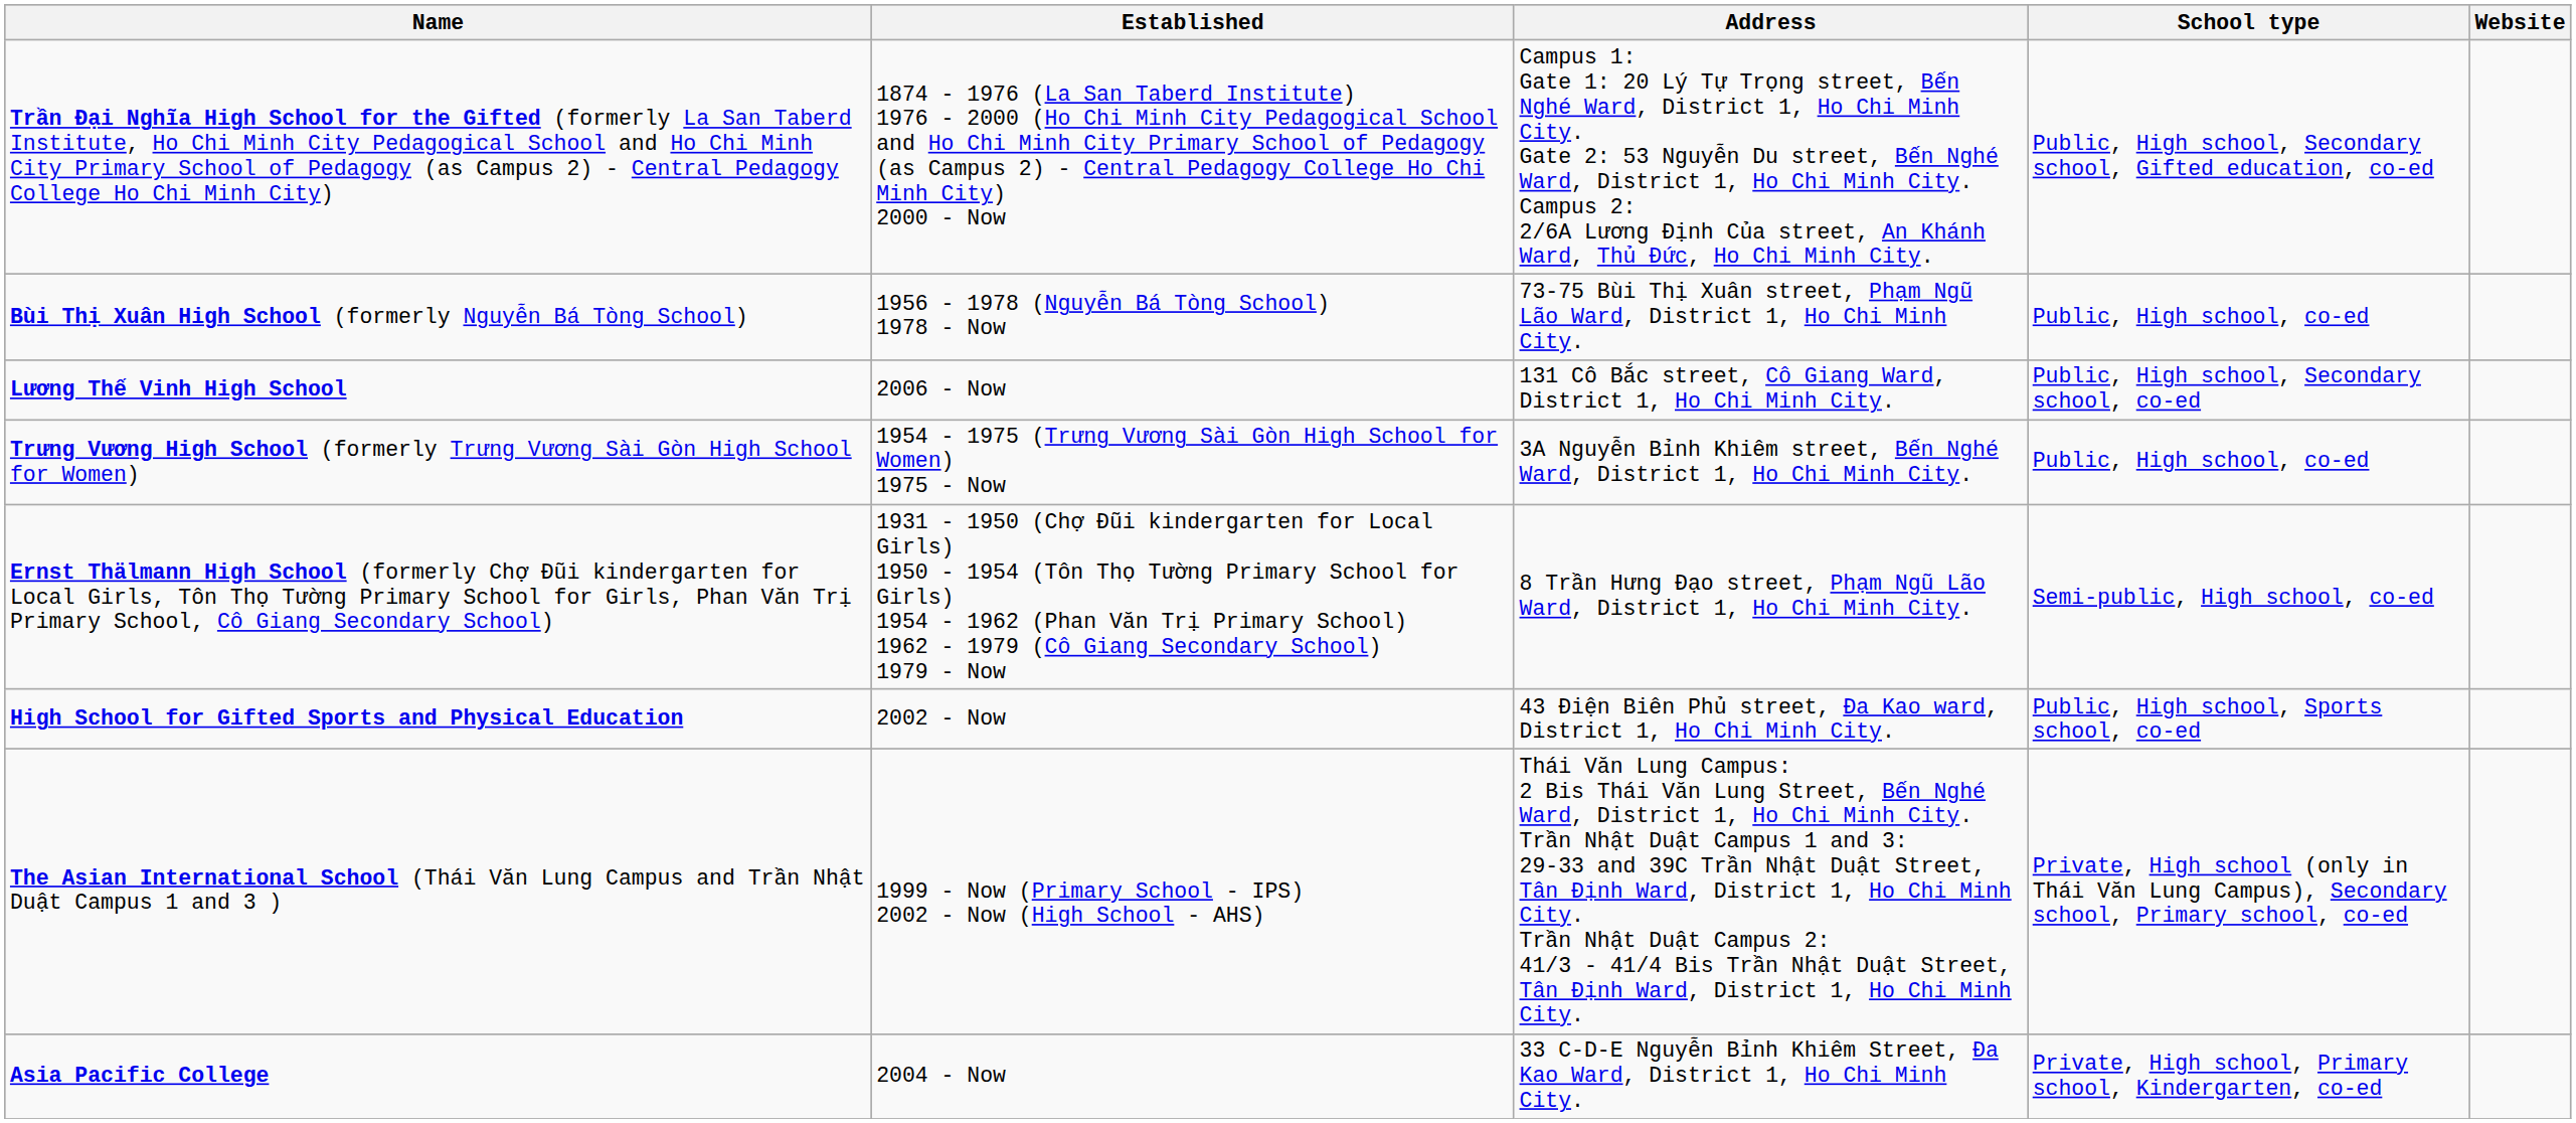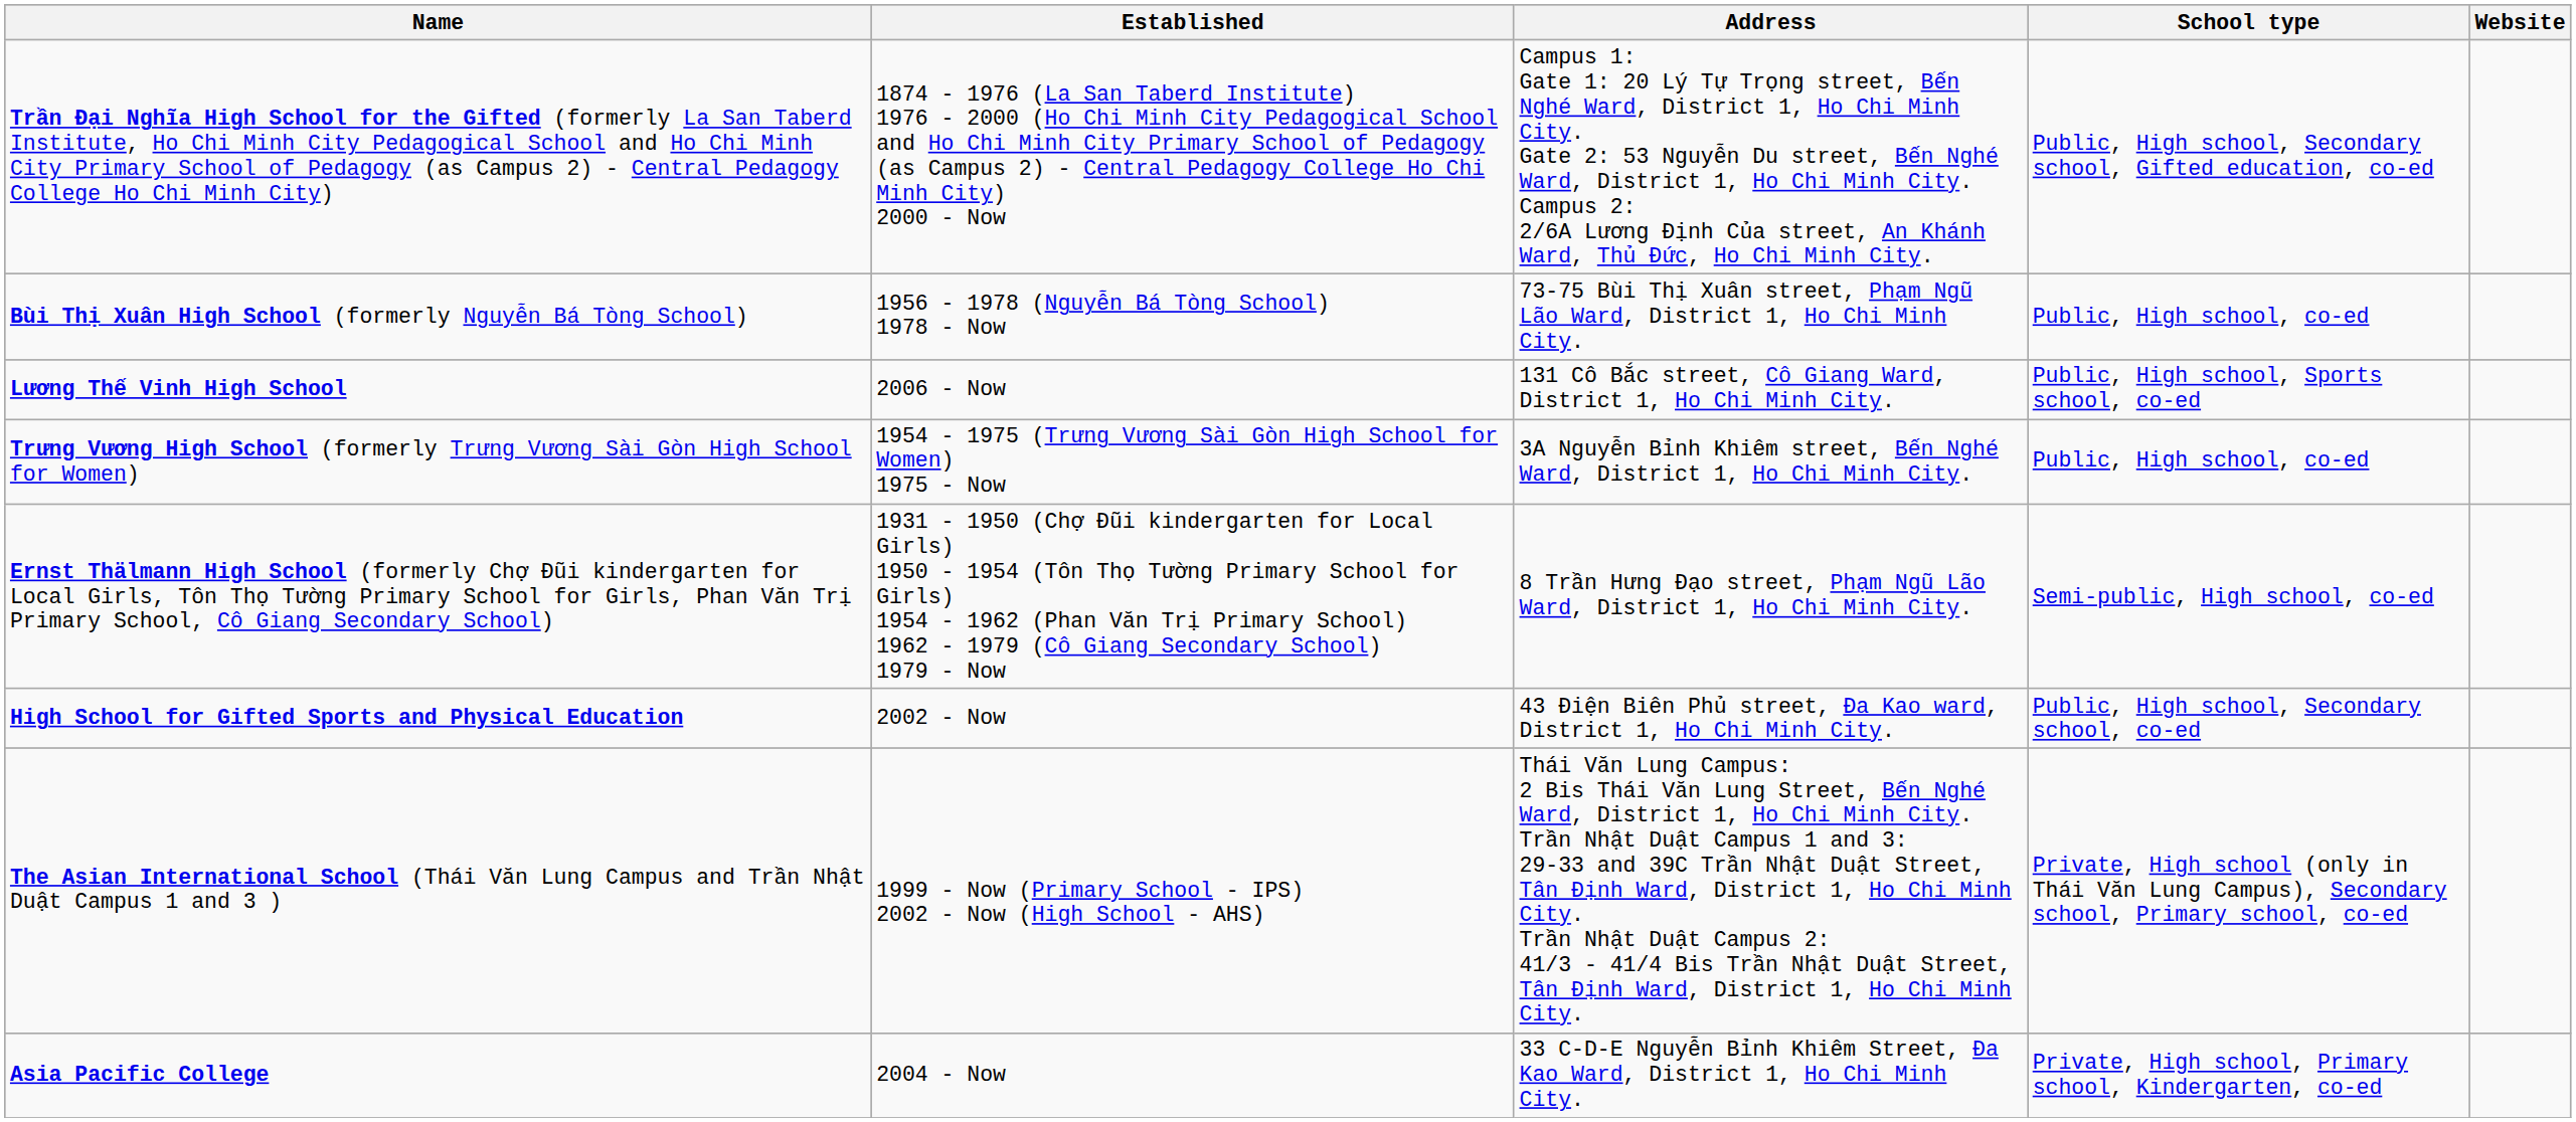 <table class="wikitable"width="175%">
 <tr>
 <th>Name</th>
 <th>Established</th>
 <th width="20%">Address</th>
 <th>School type</th>
 <th>Website</th>
 </tr>
 <tr>
 <td><strong><a href='#'>Trần Đại Nghĩa High School for the Gifted</a></strong> (formerly <a href='#'>La San Taberd Institute</a>, <a href='#'>Ho Chi Minh City Pedagogical School</a> and <a href='#'>Ho Chi Minh City Primary School of Pedagogy</a> (as Campus 2) - <a href='#'>Central Pedagogy College Ho Chi Minh City</a>)</td>
 <td>1874 - 1976 (<a href='#'>La San Taberd Institute</a>)<br>1976 - 2000 (<a href='#'>Ho Chi Minh City Pedagogical School</a> and <a href='#'>Ho Chi Minh City Primary School of Pedagogy</a> (as Campus 2) - <a href='#'>Central Pedagogy College Ho Chi Minh City</a>)<br>2000 - Now</td>
 <td>Campus 1:<br>Gate 1: 20 Lý Tự Trọng street, <a href='#'>Bến Nghé Ward</a>, District 1, <a href='#'>Ho Chi Minh City</a>.<br>Gate 2: 53 Nguyễn Du street, <a href='#'>Bến Nghé Ward</a>, District 1, <a href='#'>Ho Chi Minh City</a>.<br>Campus 2:<br>2/6A Lương Định Của street, <a href='#'>An Khánh Ward</a>, <a href='#'>Thủ Đức</a>, <a href='#'>Ho Chi Minh City</a>.</td>
 <td><a href='#'>Public</a>, <a href='#'>High school</a>, <a href='#'>Secondary school</a>, <a href='#'>Gifted education</a>, <a href='#'>co-ed</a></td>
 <td></td>
 </tr>
 <tr>
 <td><strong><a href='#'>Bùi Thị Xuân High School</a></strong> (formerly <a href='#'>Nguyễn Bá Tòng School</a>)</td>
 <td>1956 - 1978 (<a href='#'>Nguyễn Bá Tòng School</a>)<br>1978 - Now</td>
 <td>73-75 Bùi Thị Xuân street, <a href='#'>Phạm Ngũ Lão Ward</a>, District 1, <a href='#'>Ho Chi Minh City</a>.</td>
 <td><a href='#'>Public</a>, <a href='#'>High school</a>, <a href='#'>co-ed</a></td>
 <td></td>
 </tr>
 <tr>
 <td><strong><a href='#'>Lương Thế Vinh High School</a></strong></td>
 <td>2006 - Now</td>
 <td>131 Cô Bắc street, <a href='#'>Cô Giang Ward</a>, District 1, <a href='#'>Ho Chi Minh City</a>.</td>
-<td><a href='#'>Public</a>, <a href='#'>High school</a>, <a href='#'>Secondary school</a>, <a href='#'>co-ed</a></td>
+<td><a href='#'>Public</a>, <a href='#'>High school</a>, <a href='#'>Sports school</a>, <a href='#'>co-ed</a></td>
 <td></td>
 </tr>
 <tr>
 <td><strong><a href='#'>Trưng Vương High School</a></strong> (formerly <a href='#'>Trưng Vương Sài Gòn High School for Women</a>)</td>
 <td>1954 - 1975 (<a href='#'>Trưng Vương Sài Gòn High School for Women</a>)<br>1975 - Now</td>
 <td>3A Nguyễn Bỉnh Khiêm street, <a href='#'>Bến Nghé Ward</a>, District 1, <a href='#'>Ho Chi Minh City</a>.</td>
 <td><a href='#'>Public</a>, <a href='#'>High school</a>, <a href='#'>co-ed</a></td>
 <td></td>
 </tr>
 <tr>
 <td><strong><a href='#'>Ernst Thälmann High School</a></strong> (formerly Chợ Đũi kindergarten for Local Girls, Tôn Thọ Tường Primary School for Girls, Phan Văn Trị Primary School, <a href='#'>Cô Giang Secondary School</a>)</td>
 <td>1931 - 1950 (Chợ Đũi kindergarten for Local Girls)<br>1950 - 1954 (Tôn Thọ Tường Primary School for Girls)<br>1954 - 1962 (Phan Văn Trị Primary School)<br>1962 - 1979 (<a href='#'>Cô Giang Secondary School</a>)<br>1979 - Now</td>
 <td>8 Trần Hưng Đạo street, <a href='#'>Phạm Ngũ Lão Ward</a>, District 1, <a href='#'>Ho Chi Minh City</a>.</td>
 <td><a href='#'>Semi-public</a>, <a href='#'>High school</a>, <a href='#'>co-ed</a></td>
 <td></td>
 </tr>
 <tr>
 <td><strong><a href='#'>High School for Gifted Sports and Physical Education</a></strong></td>
 <td>2002 - Now</td>
 <td>43 Điện Biên Phủ street, <a href='#'>Đa Kao ward</a>, District 1, <a href='#'>Ho Chi Minh City</a>.</td>
-<td><a href='#'>Public</a>, <a href='#'>High school</a>, <a href='#'>Sports school</a>, <a href='#'>co-ed</a></td>
+<td><a href='#'>Public</a>, <a href='#'>High school</a>, <a href='#'>Secondary school</a>, <a href='#'>co-ed</a></td>
 <td></td>
 </tr>
 <tr>
 <td><strong><a href='#'>The Asian International School</a></strong> (Thái Văn Lung Campus and Trần Nhật Duật Campus 1 and 3 )</td>
 <td><br>1999 - Now (<a href='#'>Primary School</a> - IPS)<br>2002 - Now (<a href='#'>High School</a> - AHS)</td>
 <td>Thái Văn Lung Campus:<br>2 Bis Thái Văn Lung Street, <a href='#'>Bến Nghé Ward</a>, District 1, <a href='#'>Ho Chi Minh City</a>.<br>Trần Nhật Duật Campus 1 and 3:<br>29-33 and 39C Trần Nhật Duật Street, <a href='#'>Tân Định Ward</a>, District 1, <a href='#'>Ho Chi Minh City</a>.<br>Trần Nhật Duật Campus 2:<br>41/3 - 41/4 Bis Trần Nhật Duật Street, <a href='#'>Tân Định Ward</a>, District 1, <a href='#'>Ho Chi Minh City</a>.</td>
 <td><a href='#'>Private</a>, <a href='#'>High school</a> (only in Thái Văn Lung Campus), <a href='#'>Secondary school</a>, <a href='#'>Primary school</a>, <a href='#'>co-ed</a></td>
 <td></td>
 </tr>
 <tr>
 <td><strong><a href='#'>Asia Pacific College</a></strong></td>
 <td>2004 - Now</td>
 <td>33 C-D-E Nguyễn Bỉnh Khiêm Street, <a href='#'>Đa Kao Ward</a>, District 1, <a href='#'>Ho Chi Minh City</a>.</td>
 <td><a href='#'>Private</a>, <a href='#'>High school</a>, <a href='#'>Primary school</a>, <a href='#'>Kindergarten</a>, <a href='#'>co-ed</a></td>
 <td> </td>
 </tr>
 </table>
